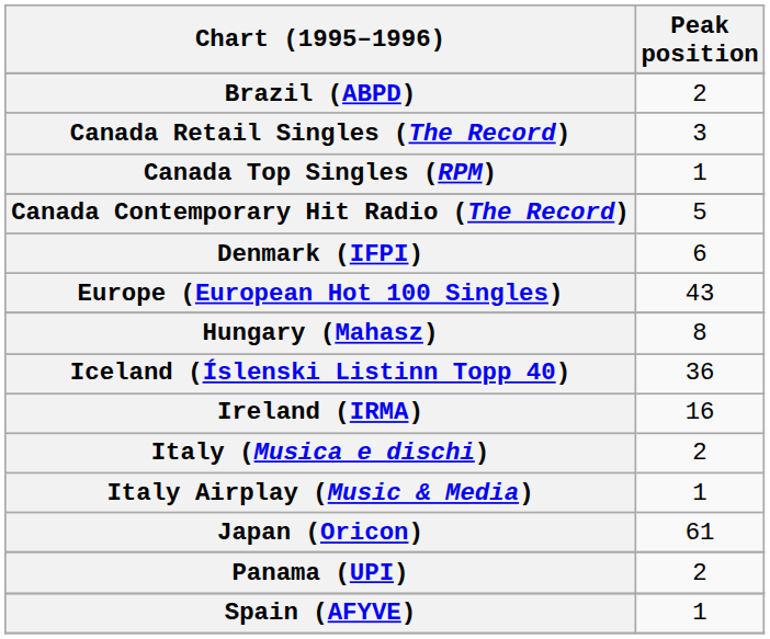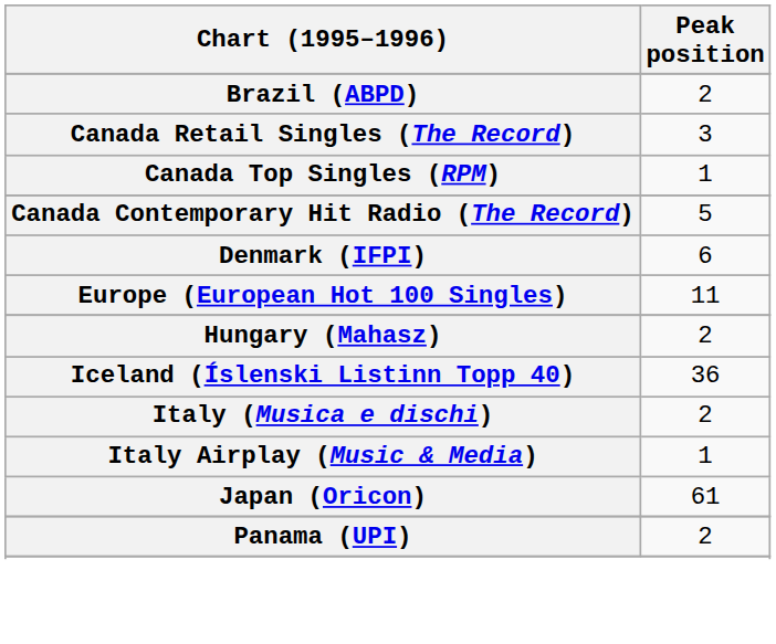 <table class="wikitable plainrowheaders sortable" style="text-align:center;">
 <tr>
 <th scope="col">Chart (1995–1996)</th>
 <th scope="col">Peak<br>position</th>
 </tr>
 <tr>
 </tr>
 <tr>
 </tr>
 <tr>
 </tr>
 <tr>
 </tr>
 <tr>
 <th scope="row">Brazil (<a href='#'>ABPD</a>)</th>
 <td style="text-align:center;">2</td>
 </tr>
 <tr>
 <th scope="row">Canada Retail Singles (<a href='#'><em>The Record</em></a>)</th>
 <td style="text-align:center;">3</td>
 </tr>
 <tr>
 <th scope="row">Canada Top Singles (<a href='#'><em>RPM</em></a>)</th>
 <td style="text-align:center;">1</td>
 </tr>
 <tr>
 </tr>
 <tr>
 <th scope="row">Canada Contemporary Hit Radio (<a href='#'><em>The Record</em></a>)</th>
 <td style="text-align:center;">5</td>
 </tr>
 <tr>
 <th scope="row">Denmark (<a href='#'>IFPI</a>)</th>
 <td style="text-align:center;">6</td>
 </tr>
 <tr>
 <th scope="row">Europe (<a href='#'>European Hot 100 Singles</a>)</th>
-<td style="text-align:center;">43</td>
+<td style="text-align:center;">11</td>
 </tr>
 <tr>
 </tr>
 <tr>
 </tr>
 <tr>
 </tr>
 <tr>
 <th scope="row">Hungary (<a href='#'>Mahasz</a>)</th>
-<td>8</td>
+<td>2</td>
 </tr>
 <tr>
 <th scope="row">Iceland (<a href='#'>Íslenski Listinn Topp 40</a>)</th>
 <td style="text-align:center;">36</td>
-</tr>
-<tr>
-<th scope="row">Ireland (<a href='#'>IRMA</a>)</th>
-<td style="text-align:center;">16</td>
 </tr>
 <tr>
 <th scope="row">Italy (<em><a href='#'>Musica e dischi</a></em>)</th>
 <td style="text-align:center;">2</td>
 </tr>
 <tr>
 <th scope="row">Italy Airplay (<em><a href='#'>Music & Media</a></em>)</th>
 <td>1</td>
 </tr>
 <tr>
 <th scope="row">Japan (<a href='#'>Oricon</a>)</th>
 <td style="text-align:center;">61</td>
 </tr>
 <tr>
 </tr>
 <tr>
 </tr>
 <tr>
 </tr>
 <tr>
 </tr>
 <tr>
 <th scope="row">Panama (<a href='#'>UPI</a>)</th>
 <td style="text-align:center;">2</td>
 </tr>
 <tr>
 </tr>
 <tr>
-<th scope="row">Spain (<a href='#'>AFYVE</a>)</th>
-<td style="text-align:center;">1</td>
-</tr>
-<tr>
 </tr>
 <tr>
 </tr>
 <tr>
 </tr>
 <tr>
 </tr>
 <tr>
 </tr>
 <tr>
 </tr>
 <tr>
 </tr>
 <tr>
 </tr>
 <tr>
 </tr>
 <tr>
 </tr>
 </table>
